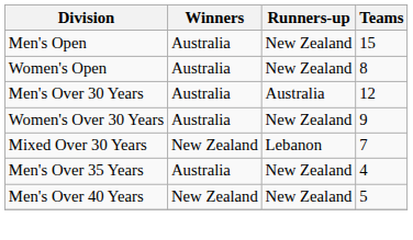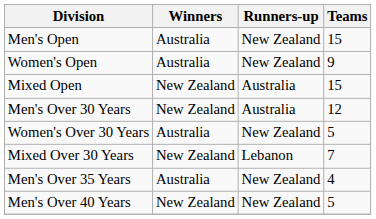 <table class="wikitable">
 <tr>
 <th>Division</th>
 <th>Winners</th>
 <th>Runners-up</th>
 <th>Teams</th>
 </tr>
 <tr>
 <td>Men's Open</td>
 <td>Australia</td>
 <td>New Zealand</td>
 <td>15</td>
 </tr>
 <tr>
 <td>Women's Open</td>
 <td>Australia</td>
 <td>New Zealand</td>
-<td>8</td>
+<td>9</td>
+</tr>
+<tr>
+<td>Mixed Open</td>
+<td>New Zealand</td>
+<td>Australia</td>
+<td>15</td>
 </tr>
 <tr>
 <td>Men's Over 30 Years</td>
-<td>Australia</td>
+<td>New Zealand</td>
 <td>Australia</td>
 <td>12</td>
 </tr>
 <tr>
 <td>Women's Over 30 Years</td>
 <td>Australia</td>
 <td>New Zealand</td>
-<td>9</td>
+<td>5</td>
 </tr>
 <tr>
 <td>Mixed Over 30 Years</td>
 <td>New Zealand</td>
 <td>Lebanon</td>
 <td>7</td>
 </tr>
 <tr>
 <td>Men's Over 35 Years</td>
 <td>Australia</td>
 <td>New Zealand</td>
 <td>4</td>
 </tr>
 <tr>
 <td>Men's Over 40 Years</td>
 <td>New Zealand</td>
 <td>New Zealand</td>
 <td>5</td>
 </tr>
 <tr>
 </tr>
 </table>
